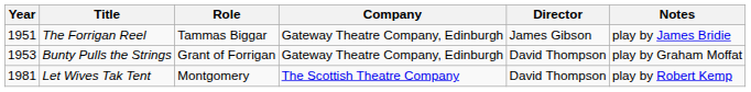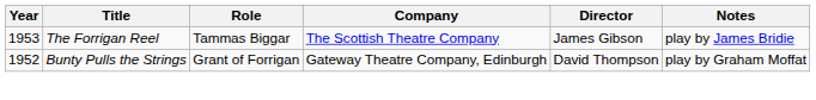 <table class="wikitable">
 <tr>
 <th>Year</th>
 <th>Title</th>
 <th>Role</th>
 <th>Company</th>
 <th>Director</th>
 <th>Notes</th>
 </tr>
 <tr>
-<td>1951</td>
+<td>1953</td>
 <td><em>The Forrigan Reel</em></td>
 <td>Tammas Biggar</td>
-<td>Gateway Theatre Company, Edinburgh</td>
+<td><a href='#'>The Scottish Theatre Company</a></td>
 <td>James Gibson</td>
 <td>play by <a href='#'>James Bridie</a></td>
 </tr>
 <tr>
-<td>1953</td>
+<td>1952</td>
 <td><em>Bunty Pulls the Strings</em></td>
 <td>Grant of Forrigan</td>
 <td>Gateway Theatre Company, Edinburgh</td>
 <td>David Thompson</td>
 <td>play by Graham Moffat</td>
 </tr>
-<tr>
-<td>1981</td>
-<td><em>Let Wives Tak Tent</em></td>
-<td>Montgomery</td>
-<td><a href='#'>The Scottish Theatre Company</a></td>
-<td>David Thompson</td>
-<td>play by <a href='#'>Robert Kemp</a></td>
-</tr>
 </table>
